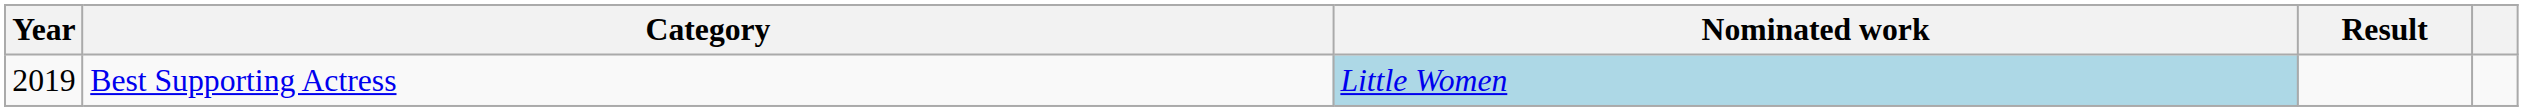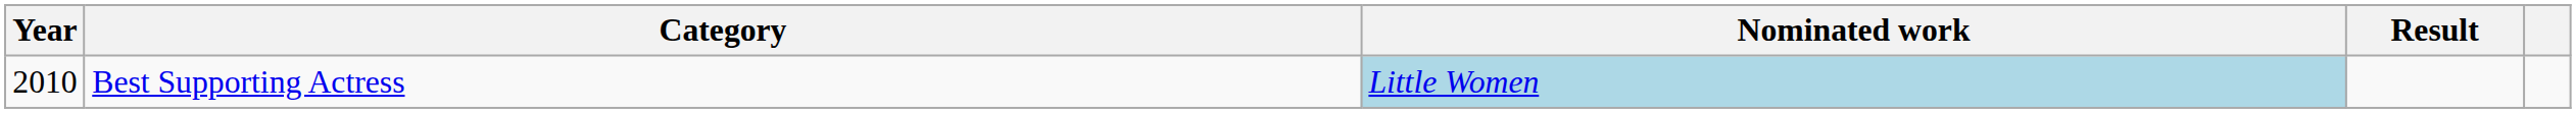 <table class="wikitable sortable">
 <tr>
 <th scope="col" style="width:1em;">Year</th>
 <th scope="col" style="width:39em;">Category</th>
 <th scope="col" style="width:30em;">Nominated work</th>
 <th scope="col" style="width:5em;">Result</th>
 <th scope="col" style="width:1em;"class="unsortable"></th>
 </tr>
 <tr>
-<td>2019</td>
+<td>2010</td>
 <td><a href='#'>Best Supporting Actress</a></td>
 <td style="background: lightblue;"><em><a href='#'>Little Women</a></em></td>
 <td></td>
 <td align="center"></td>
 </tr>
 </table>
